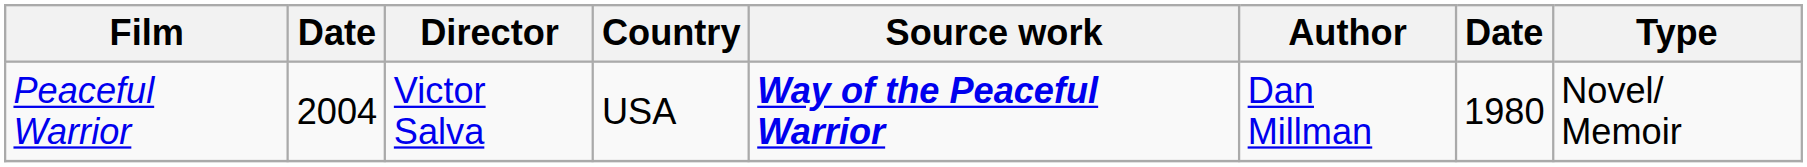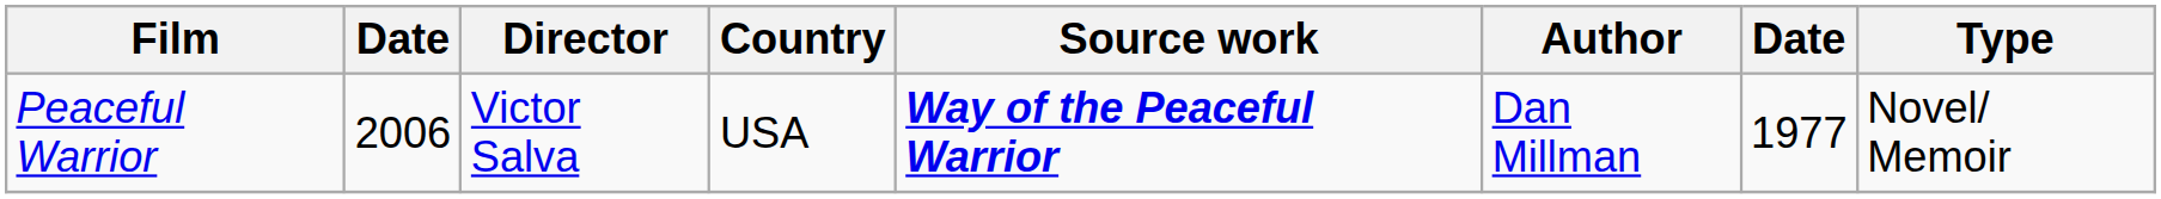 <table class="wikitable" style=width:90%>
 <tr style="background:#CCCCCC;">
 <th>Film</th>
 <th>Date</th>
 <th>Director</th>
 <th>Country</th>
 <th>Source work</th>
 <th>Author</th>
 <th>Date</th>
 <th>Type</th>
 </tr>
 <tr>
 <td><em><a href='#'>Peaceful Warrior</a></em></td>
-<td>2004</td>
+<td>2006</td>
 <td><a href='#'>Victor Salva</a></td>
 <td>USA</td>
 <td><strong><em><a href='#'>Way of the Peaceful Warrior</a></em></strong></td>
 <td><a href='#'>Dan Millman</a></td>
-<td>1980</td>
+<td>1977</td>
 <td>Novel/ Memoir</td>
 </tr>
 <tr>
 </tr>
 </table>
